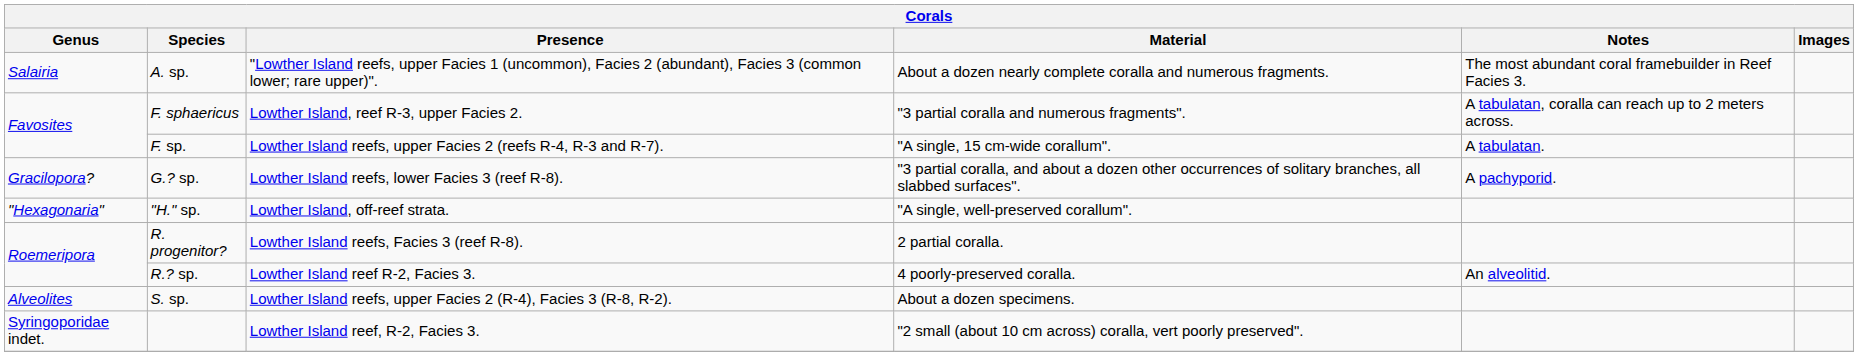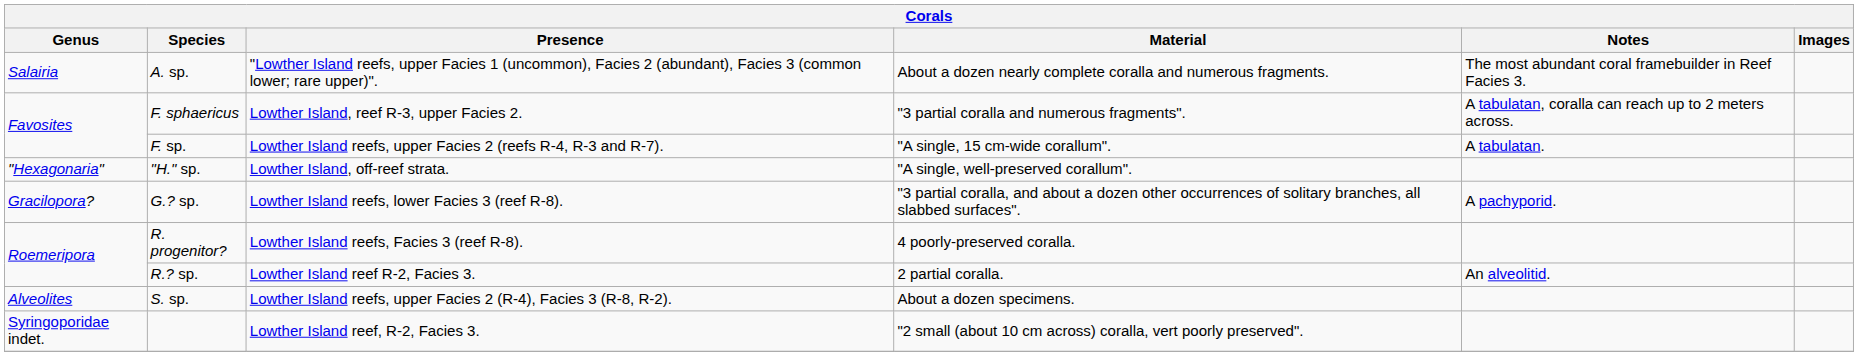 <table class="wikitable" align="center">
 <tr>
 <th colspan="6" align="center"><strong><a href='#'>Corals</a></strong></th>
 </tr>
 <tr>
 <th>Genus</th>
 <th>Species</th>
 <th>Presence</th>
 <th><strong>Material</strong></th>
 <th>Notes</th>
 <th>Images</th>
 </tr>
 <tr>
 <td><em><a href='#'>Salairia</a></em></td>
 <td><em>A.</em> sp.</td>
 <td>"<a href='#'>Lowther Island</a> reefs, upper Facies 1 (uncommon), Facies 2 (abundant), Facies 3 (common lower; rare upper)".</td>
 <td>About a dozen nearly complete coralla and numerous fragments.</td>
 <td>The most abundant coral framebuilder in Reef Facies 3.</td>
 <td></td>
 </tr>
 <tr>
 <td rowspan=2><em><a href='#'>Favosites</a></em></td>
 <td><em>F. sphaericus</em></td>
 <td><a href='#'>Lowther Island</a>, reef R-3, upper Facies 2.</td>
 <td>"3 partial coralla and numerous fragments".</td>
 <td>A <a href='#'>tabulatan</a>, coralla can reach up to 2 meters across.</td>
 <td></td>
 </tr>
 <tr>
 <td><em>F.</em> sp.</td>
 <td><a href='#'>Lowther Island</a> reefs, upper Facies 2 (reefs R-4, R-3 and R-7).</td>
 <td>"A single, 15 cm-wide corallum".</td>
 <td>A <a href='#'>tabulatan</a>.</td>
 <td></td>
 </tr>
 <tr>
+<td><em>"<a href='#'>Hexagonaria</a>"</em></td>
+<td><em>"H."</em> sp.</td>
+<td><a href='#'>Lowther Island</a>, off-reef strata.</td>
+<td>"A single, well-preserved corallum".</td>
+<td></td>
+<td></td>
+</tr>
+<tr>
 <td><em><a href='#'>Gracilopora</a>?</em></td>
 <td><em>G.?</em> sp.</td>
 <td><a href='#'>Lowther Island</a> reefs, lower Facies 3 (reef R-8).</td>
 <td>"3 partial coralla, and about a dozen other occurrences of solitary branches, all slabbed surfaces".</td>
 <td>A <a href='#'>pachyporid</a>.</td>
 <td></td>
 </tr>
 <tr>
-<td><em>"<a href='#'>Hexagonaria</a>"</em></td>
-<td><em>"H."</em> sp.</td>
-<td><a href='#'>Lowther Island</a>, off-reef strata.</td>
-<td>"A single, well-preserved corallum".</td>
-<td></td>
-<td></td>
-</tr>
-<tr>
 <td rowspan=2><em><a href='#'>Roemeripora</a></em></td>
 <td><em>R. progenitor?</em></td>
 <td><a href='#'>Lowther Island</a> reefs, Facies 3 (reef R-8).</td>
-<td>2 partial coralla.</td>
+<td>4 poorly-preserved coralla.</td>
 <td></td>
 <td></td>
 </tr>
 <tr>
 <td><em>R.?</em> sp.</td>
 <td><a href='#'>Lowther Island</a> reef R-2, Facies 3.</td>
-<td>4 poorly-preserved coralla.</td>
+<td>2 partial coralla.</td>
 <td>An <a href='#'>alveolitid</a>.</td>
 <td></td>
 </tr>
 <tr>
 <td><em><a href='#'>Alveolites</a></em></td>
 <td><em>S.</em> sp.</td>
 <td><a href='#'>Lowther Island</a> reefs, upper Facies 2 (R-4), Facies 3 (R-8, R-2).</td>
 <td>About a dozen specimens.</td>
 <td></td>
 <td></td>
 </tr>
 <tr>
 <td><a href='#'>Syringoporidae</a> indet.</td>
 <td></td>
 <td><a href='#'>Lowther Island</a> reef, R-2, Facies 3.</td>
 <td>"2 small (about 10 cm across) coralla, vert poorly preserved".</td>
 <td></td>
 <td></td>
 </tr>
 <tr>
 </tr>
 </table>
